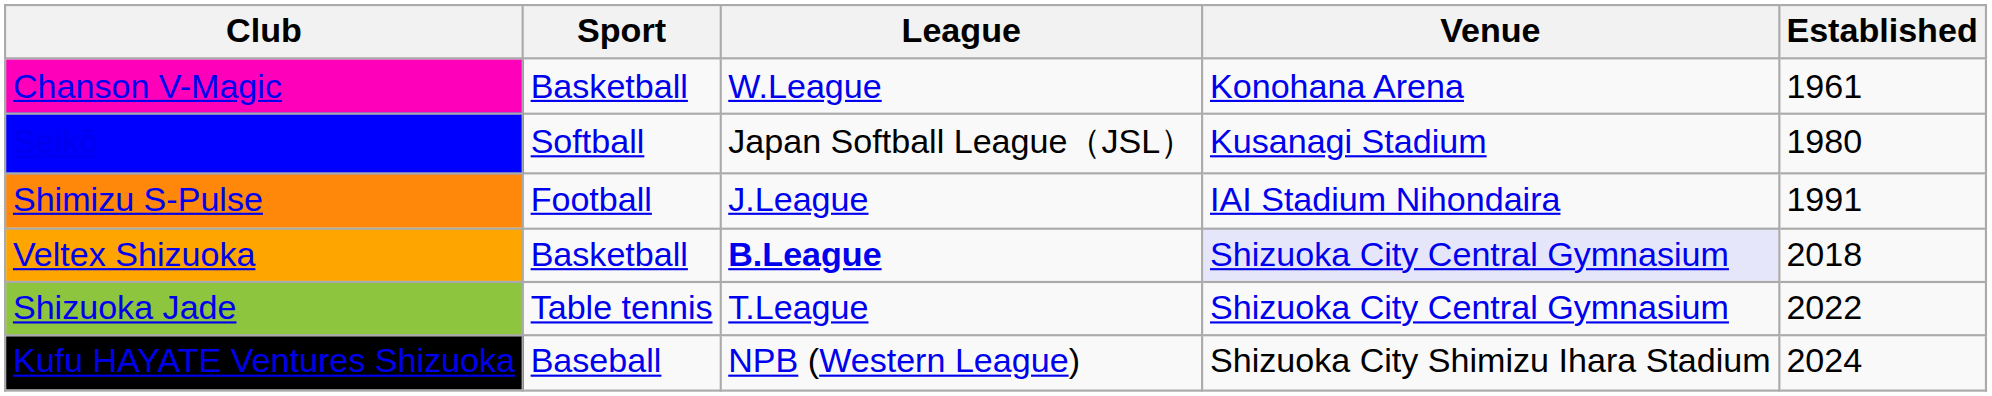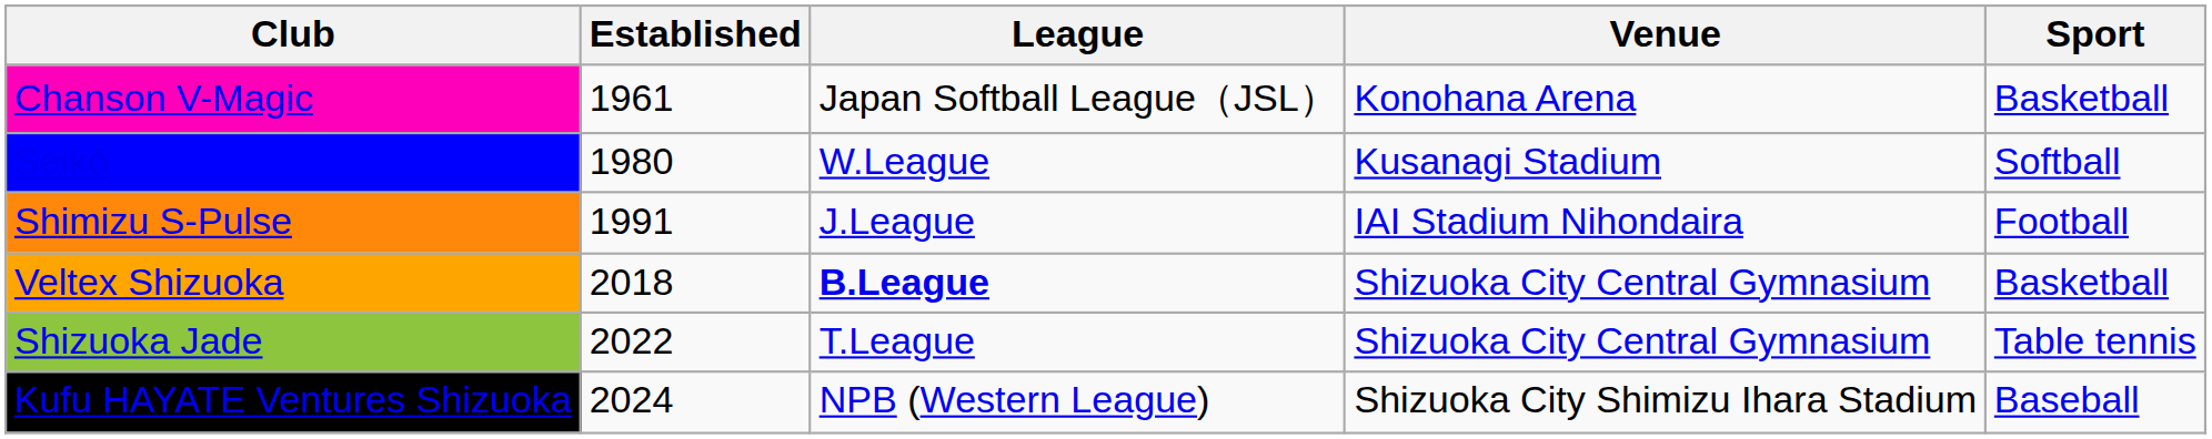 <table class="wikitable">
 <tr>
 <th scope="col">Club</th>
-<th scope="col">Sport</th>
+<th scope="col">Established</th>
 <th scope="col">League</th>
 <th scope="col">Venue</th>
-<th scope="col">Established</th>
+<th scope="col">Sport</th>
 </tr>
 <tr>
 <td style="background:#FF00BA;"><a href='#'><span>Chanson V-Magic</span></a></td>
+<td>1961</td>
+<td>Japan Softball League（JSL）</td>
+<td><a href='#'>Konohana Arena</a></td>
 <td><a href='#'>Basketball</a></td>
-<td><a href='#'>W.League</a></td>
-<td><a href='#'>Konohana Arena</a></td>
-<td>1961</td>
 </tr>
 <tr>
 <td style="background:blue"><a href='#'><span>Seikō</span></a></td>
+<td>1980</td>
+<td><a href='#'>W.League</a></td>
+<td><a href='#'>Kusanagi Stadium</a></td>
 <td><a href='#'>Softball</a></td>
-<td>Japan Softball League（JSL）</td>
-<td><a href='#'>Kusanagi Stadium</a></td>
-<td>1980</td>
 </tr>
 <tr>
 <td style="background:#FF8709;"><a href='#'><span>Shimizu S-Pulse</span></a></td>
-<td><a href='#'>Football</a></td>
+<td>1991</td>
 <td><a href='#'>J.League</a></td>
 <td><a href='#'>IAI Stadium Nihondaira</a></td>
-<td>1991</td>
+<td><a href='#'>Football</a></td>
 </tr>
 <tr>
 <td style="background:orange;"><a href='#'><span>Veltex Shizuoka</span></a></td>
+<td>2018</td>
+<td><strong><a href='#'>B.League</a></strong></td>
+<td><a href='#'>Shizuoka City Central Gymnasium</a></td>
 <td><a href='#'>Basketball</a></td>
-<td><strong><a href='#'>B.League</a></strong></td>
-<td style="background: lavender;"><a href='#'>Shizuoka City Central Gymnasium</a></td>
-<td>2018</td>
 </tr>
 <tr>
 <td style="background:#8dc53f;"><a href='#'><span>Shizuoka Jade</span></a></td>
-<td><a href='#'>Table tennis</a></td>
+<td>2022</td>
 <td><a href='#'>T.League</a></td>
 <td><a href='#'>Shizuoka City Central Gymnasium</a></td>
-<td>2022</td>
+<td><a href='#'>Table tennis</a></td>
 </tr>
 <tr>
 <td style="background:black"><a href='#'><span>Kufu HAYATE Ventures Shizuoka</span></a></td>
-<td><a href='#'>Baseball</a></td>
+<td>2024</td>
 <td><a href='#'>NPB</a> (<a href='#'>Western League</a>)</td>
 <td>Shizuoka City Shimizu Ihara Stadium</td>
-<td>2024</td>
+<td><a href='#'>Baseball</a></td>
 </tr>
 </table>
